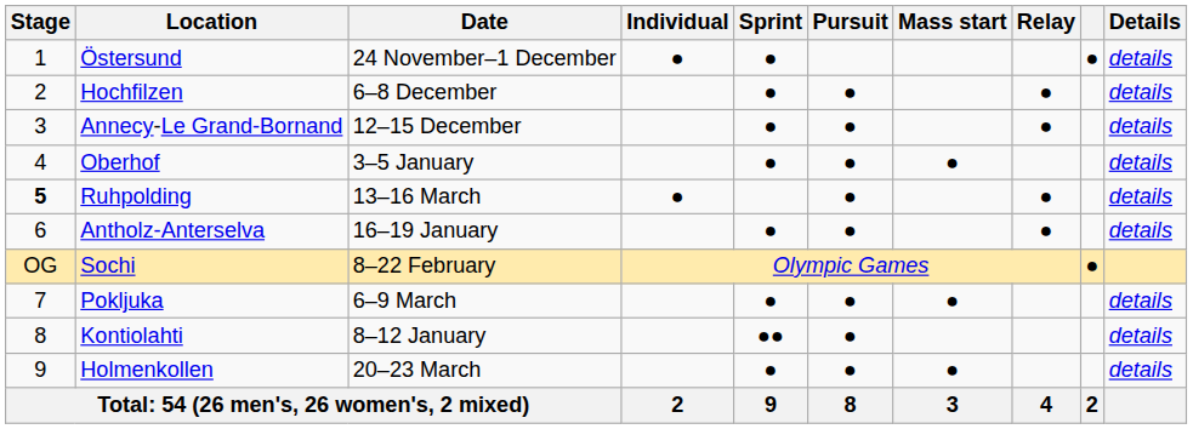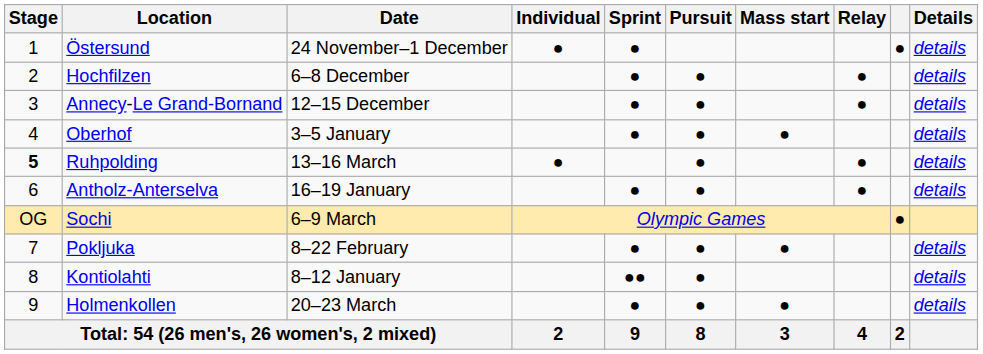 <table class="wikitable" border="1">
 <tr>
 <th>Stage</th>
 <th>Location</th>
 <th>Date</th>
 <th>Individual</th>
 <th>Sprint</th>
 <th>Pursuit</th>
 <th>Mass start</th>
 <th>Relay</th>
 <th></th>
 <th>Details</th>
 </tr>
 <tr align=center>
 <td>1</td>
 <td align=left> <a href='#'>Östersund</a></td>
 <td align=left>24 November–1 December</td>
 <td>●</td>
 <td>●</td>
 <td></td>
 <td></td>
 <td></td>
 <td>●</td>
 <td align=left><a href='#'><em>details</em></a></td>
 </tr>
 <tr align=center>
 <td>2</td>
 <td align=left> <a href='#'>Hochfilzen</a></td>
 <td align=left>6–8 December</td>
 <td></td>
 <td>●</td>
 <td>●</td>
 <td></td>
 <td>●</td>
 <td></td>
 <td align=left><a href='#'><em>details</em></a></td>
 </tr>
 <tr align=center>
 <td>3</td>
 <td align=left> <a href='#'>Annecy</a>-<a href='#'>Le Grand-Bornand</a></td>
 <td align=left>12–15 December</td>
 <td></td>
 <td>●</td>
 <td>●</td>
 <td></td>
 <td>●</td>
 <td></td>
 <td align=left><a href='#'><em>details</em></a></td>
 </tr>
 <tr align=center>
 <td>4</td>
 <td align=left> <a href='#'>Oberhof</a></td>
 <td align=left>3–5 January</td>
 <td></td>
 <td>●</td>
 <td>●</td>
 <td>●</td>
 <td></td>
 <td></td>
 <td align=left><a href='#'><em>details</em></a></td>
 </tr>
 <tr align=center>
 <td><strong>5</strong></td>
 <td align=left> <a href='#'>Ruhpolding</a></td>
 <td align=left>13–16 March</td>
 <td>●</td>
 <td></td>
 <td>●</td>
 <td></td>
 <td>●</td>
 <td></td>
 <td align=left><a href='#'><em>details</em></a></td>
 </tr>
 <tr align=center>
 <td>6</td>
 <td align=left> <a href='#'>Antholz-Anterselva</a></td>
 <td align=left>16–19 January</td>
 <td></td>
 <td>●</td>
 <td>●</td>
 <td></td>
 <td>●</td>
 <td></td>
 <td align=left><a href='#'><em>details</em></a></td>
 </tr>
 <tr align=center style="background:#FFEBAD">
 <td>OG</td>
 <td align=left> <a href='#'>Sochi</a></td>
-<td align=left>8–22 February</td>
+<td align=left>6–9 March</td>
 <td align=center colspan=5><a href='#'><em>Olympic Games</em></a></td>
 <td>●</td>
 <td></td>
 </tr>
 <tr align=center>
 <td>7</td>
 <td align=left> <a href='#'>Pokljuka</a></td>
-<td align=left>6–9 March</td>
+<td align=left>8–22 February</td>
 <td></td>
 <td>●</td>
 <td>●</td>
 <td>●</td>
 <td></td>
 <td></td>
 <td align=left><a href='#'><em>details</em></a></td>
 </tr>
 <tr align=center>
 <td>8</td>
 <td align=left> <a href='#'>Kontiolahti</a></td>
 <td align=left>8–12 January</td>
 <td></td>
 <td>●●</td>
 <td>●</td>
 <td></td>
 <td></td>
 <td></td>
 <td align=left><a href='#'><em>details</em></a></td>
 </tr>
 <tr align=center>
 <td>9</td>
 <td align=left> <a href='#'>Holmenkollen</a></td>
 <td align=left>20–23 March</td>
 <td></td>
 <td>●</td>
 <td>●</td>
 <td>●</td>
 <td></td>
 <td></td>
 <td align=left><a href='#'><em>details</em></a></td>
 </tr>
 <tr align=center>
 <th colspan="3">Total: 54 (26 men's, 26 women's, 2 mixed)</th>
 <th>2</th>
 <th>9</th>
 <th>8</th>
 <th>3</th>
 <th>4</th>
 <th>2</th>
 <th></th>
 </tr>
 </table>
